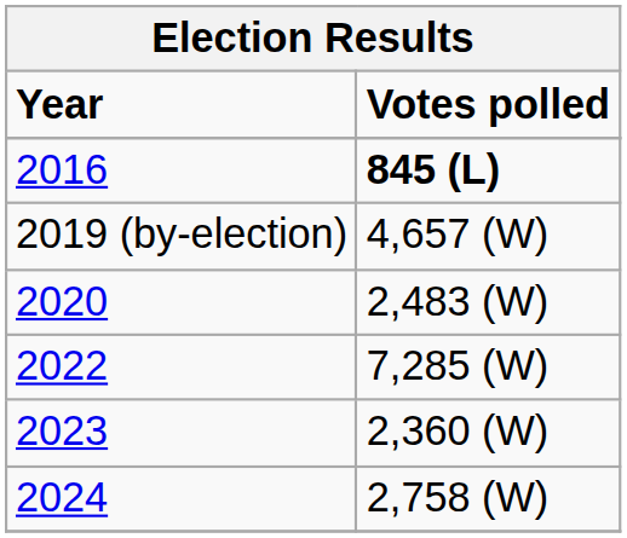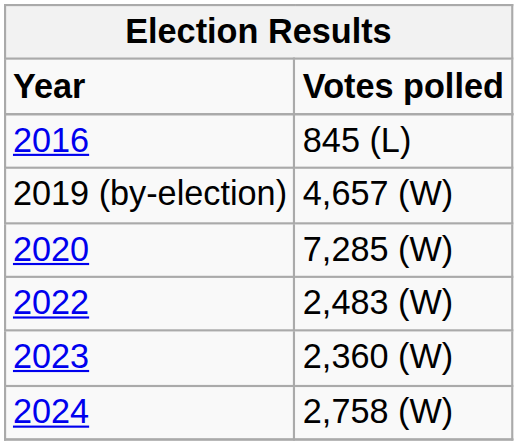 <table class="wikitable" id="toc" : left; margin-left: 2em; width: 40%; font-size: 90%;"cellspacing="3">
 <tr>
 <th colspan="4"><strong>Election Results</strong></th>
 </tr>
 <tr>
 <td><strong>Year</strong></td>
 <td><strong>Votes polled</strong></td>
 </tr>
 <tr>
 </tr>
 <tr>
 <td><a href='#'>2016</a></td>
-<td><strong>845 (L)</strong></td>
+<td>845 (L)</td>
 </tr>
 <tr>
 <td>2019 (by-election)</td>
 <td>4,657 (W)</td>
 </tr>
 <tr>
 <td><a href='#'>2020</a></td>
-<td>2,483 (W)</td>
+<td>7,285 (W)</td>
 </tr>
 <tr>
 <td><a href='#'>2022</a></td>
-<td>7,285 (W)</td>
+<td>2,483 (W)</td>
 </tr>
 <tr>
 <td><a href='#'>2023</a></td>
 <td>2,360 (W)</td>
 </tr>
 <tr>
 <td><a href='#'>2024</a></td>
 <td>2,758 (W)</td>
 </tr>
 <tr>
 </tr>
 </table>
